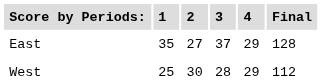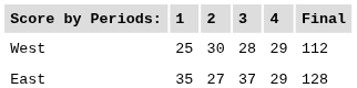 <table cellpadding=5>
 <tr bgcolor="#dddddd">
 <td><strong>Score by Periods:</strong></td>
 <td><strong>1</strong></td>
 <td><strong>2</strong></td>
 <td><strong>3</strong></td>
 <td><strong>4</strong></td>
 <td><strong>Final</strong></td>
 </tr>
 <tr>
+<td>West</td>
+<td>25</td>
+<td>30</td>
+<td>28</td>
+<td>29</td>
+<td>112</td>
+</tr>
+<tr>
 <td>East</td>
 <td>35</td>
 <td>27</td>
 <td>37</td>
 <td>29</td>
 <td>128</td>
 </tr>
 <tr>
-<td>West</td>
-<td>25</td>
-<td>30</td>
-<td>28</td>
-<td>29</td>
-<td>112</td>
-</tr>
-<tr>
 </tr>
 </table>
